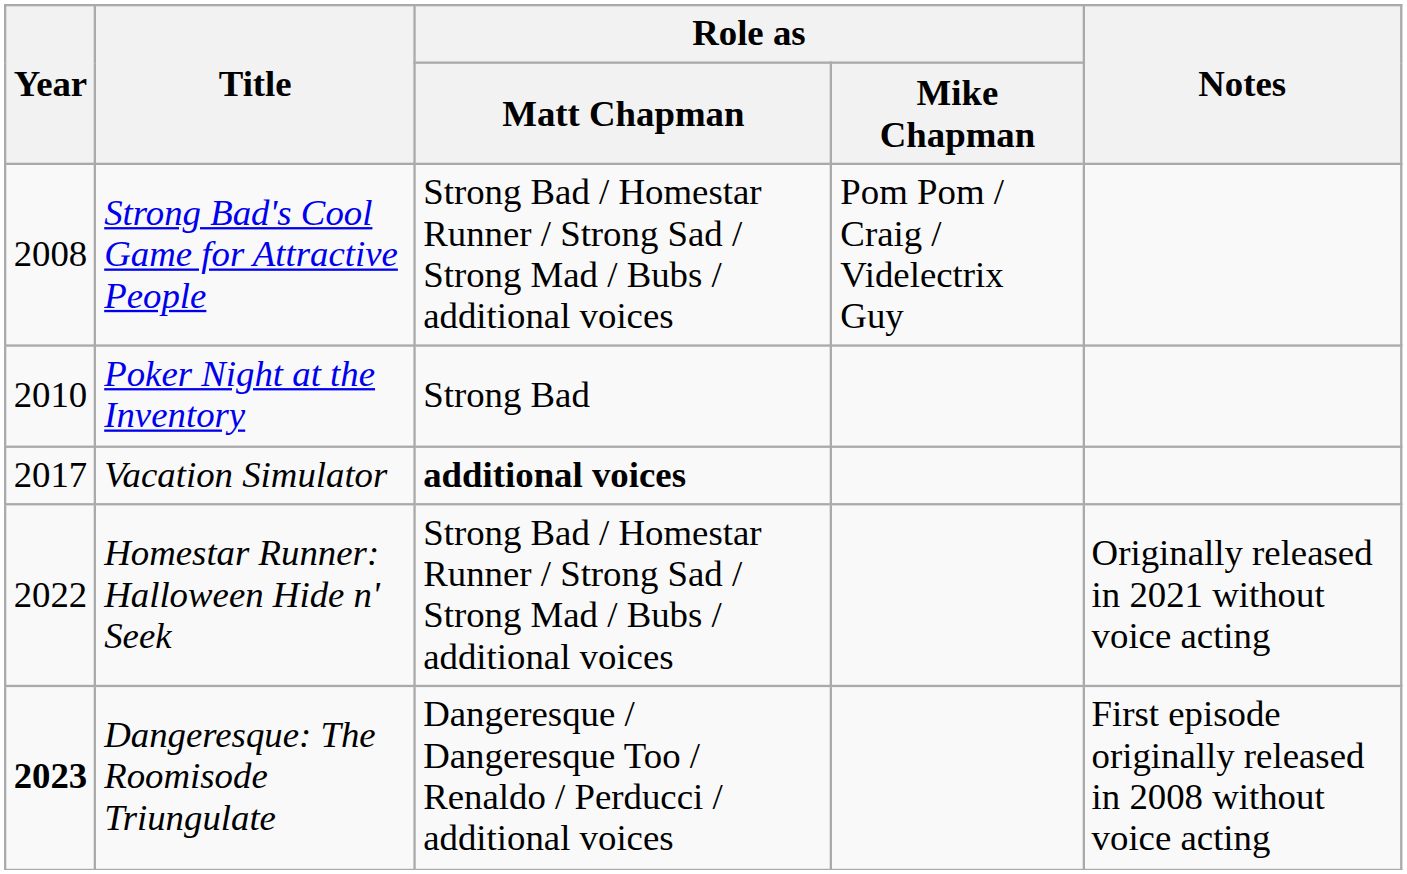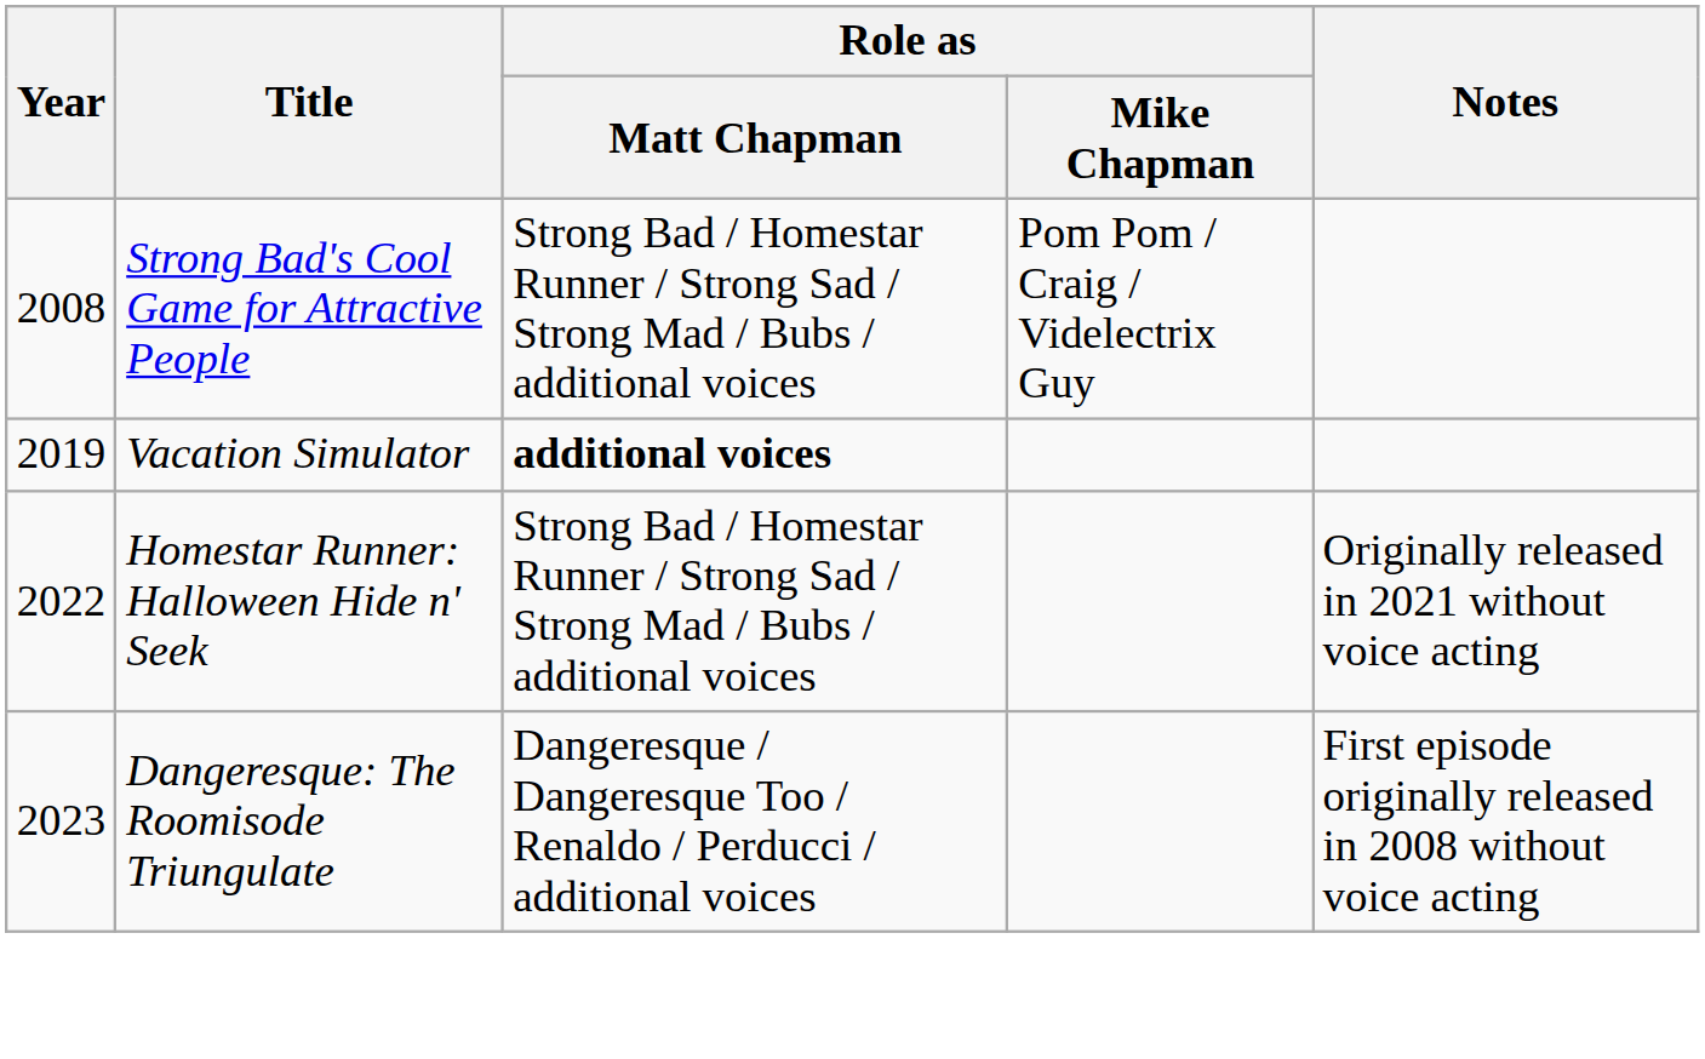 <table class="wikitable">
 <tr>
 <th rowspan="2">Year</th>
 <th rowspan="2">Title</th>
 <th colspan="2">Role as</th>
 <th rowspan="2">Notes</th>
 </tr>
 <tr>
 <th>Matt Chapman</th>
 <th>Mike Chapman</th>
 </tr>
 <tr>
 <td>2008</td>
 <td><em><a href='#'>Strong Bad's Cool Game for Attractive People</a></em></td>
 <td>Strong Bad / Homestar Runner / Strong Sad / Strong Mad / Bubs / additional voices</td>
 <td>Pom Pom / Craig / Videlectrix Guy</td>
 <td></td>
 </tr>
 <tr>
-<td>2010</td>
-<td><em><a href='#'>Poker Night at the Inventory</a></em></td>
-<td>Strong Bad</td>
-<td></td>
-<td></td>
-</tr>
-<tr>
-<td>2017</td>
+<td>2019</td>
 <td><em>Vacation Simulator</em></td>
 <td><strong>additional voices</strong></td>
 <td></td>
 <td></td>
 </tr>
 <tr>
 <td>2022</td>
 <td><em>Homestar Runner: Halloween Hide n' Seek</em></td>
 <td>Strong Bad / Homestar Runner / Strong Sad / Strong Mad / Bubs / additional voices</td>
 <td></td>
 <td>Originally released in 2021 without voice acting</td>
 </tr>
 <tr>
-<td><strong>2023</strong></td>
+<td>2023</td>
 <td><em>Dangeresque: The Roomisode Triungulate</em></td>
 <td>Dangeresque / Dangeresque Too / Renaldo / Perducci / additional voices</td>
 <td></td>
 <td>First episode originally released in 2008 without voice acting</td>
 </tr>
 </table>
